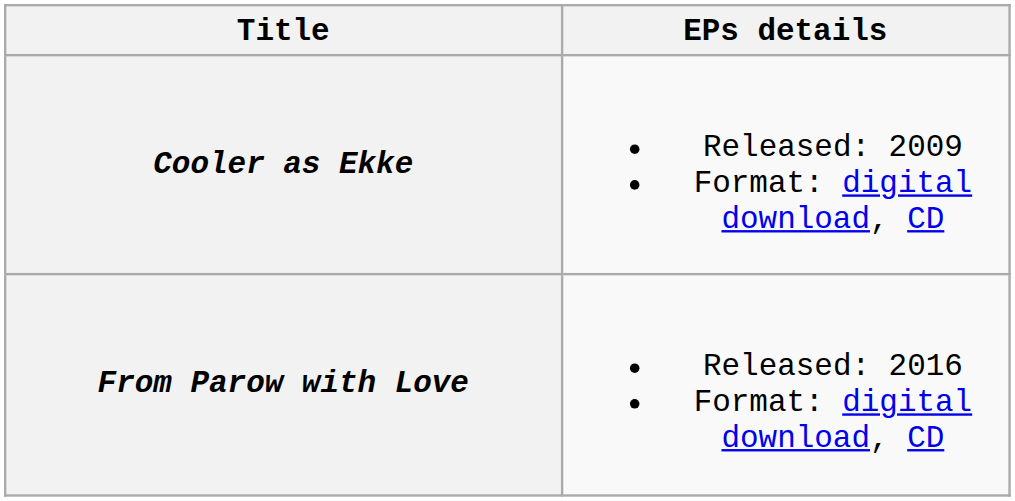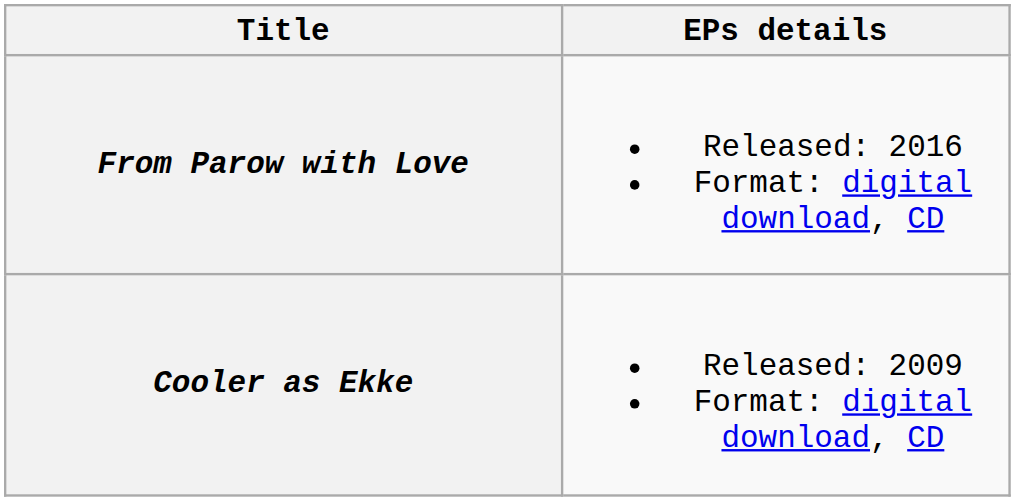 <table class="wikitable plainrowheaders" style="text-align:center;" border="2">
 <tr>
 <th scope="col" rowspan="1" style="width:17.5em;">Title</th>
 <th scope="col" rowspan="1" style="width:14em;">EPs details</th>
 </tr>
 <tr>
+<th scope="row"><em>From Parow with Love</em></th>
+<td style=><br><ul><li>Released: 2016</li><li>Format: <a href='#'>digital download</a>, <a href='#'>CD</a></li></ul></td>
+</tr>
+<tr>
 <th scope="row"><em>Cooler as Ekke</em></th>
 <td style=><br><ul><li>Released: 2009</li><li>Format: <a href='#'>digital download</a>, <a href='#'>CD</a></li></ul></td>
 </tr>
-<tr>
-<th scope="row"><em>From Parow with Love</em></th>
-<td style=><br><ul><li>Released: 2016</li><li>Format: <a href='#'>digital download</a>, <a href='#'>CD</a></li></ul></td>
-</tr>
 </table>
